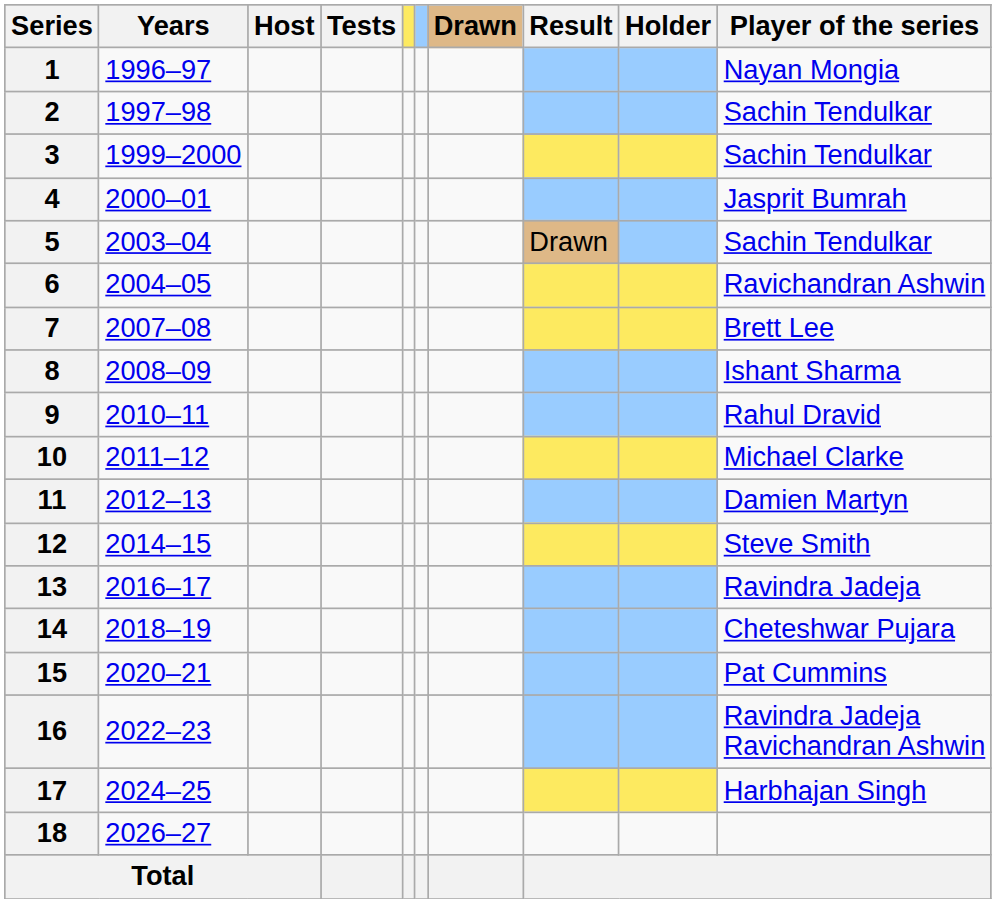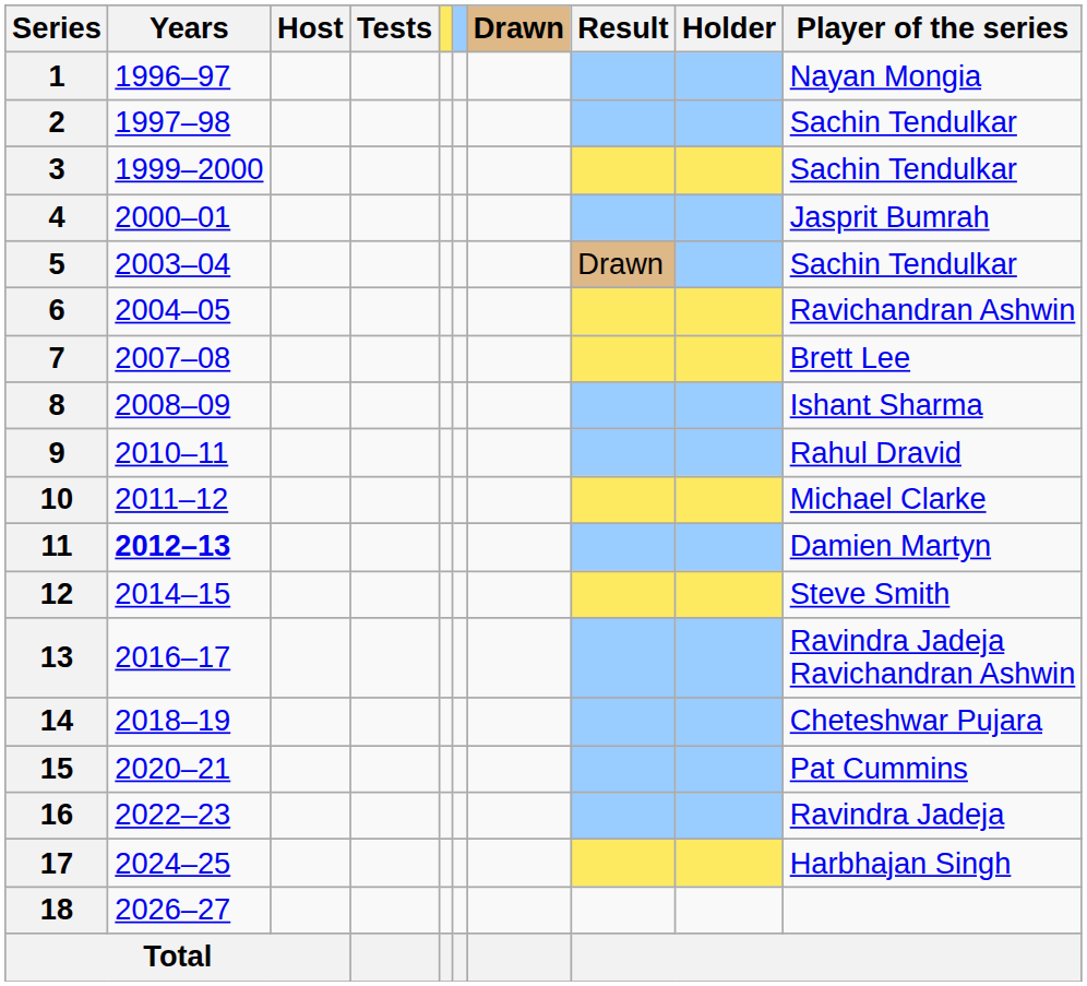 <table class="wikitable sortable">
 <tr>
 <th scope="col" class="unsortable">Series</th>
 <th scope="col" class="unsortable">Years</th>
 <th scope="col" class="unsortable">Host</th>
 <th scope="col" class="unsortable">Tests</th>
 <th style="background:#fdea60"></th>
 <th style="background:#99ccff"></th>
 <th style="background:#deb887">Drawn</th>
 <th scope="col" class="unsortable">Result</th>
 <th scope="col" class="unsortable">Holder</th>
 <th scope="col" class="unsortable">Player of the series</th>
 </tr>
 <tr>
 <th scope=row align=center>1</th>
 <td><a href='#'>1996–97</a></td>
 <td></td>
 <td></td>
 <td></td>
 <td></td>
 <td></td>
 <td bgcolor="#99ccff"></td>
 <td bgcolor="#99ccff"></td>
 <td> <a href='#'>Nayan Mongia</a></td>
 </tr>
 <tr>
 <th scope=row align=center>2</th>
 <td><a href='#'>1997–98</a></td>
 <td></td>
 <td></td>
 <td></td>
 <td></td>
 <td></td>
 <td bgcolor="#99ccff"></td>
 <td bgcolor="#99ccff"></td>
 <td> <a href='#'>Sachin Tendulkar</a></td>
 </tr>
 <tr>
 <th scope=row align=center>3</th>
 <td><a href='#'>1999–2000</a></td>
 <td></td>
 <td></td>
 <td></td>
 <td></td>
 <td></td>
 <td bgcolor="#fdea60"></td>
 <td bgcolor="#fdea60"></td>
 <td> <a href='#'>Sachin Tendulkar</a></td>
 </tr>
 <tr>
 <th scope=row align=center>4</th>
 <td><a href='#'>2000–01</a></td>
 <td></td>
 <td></td>
 <td></td>
 <td></td>
 <td></td>
 <td bgcolor="#99ccff"></td>
 <td bgcolor="#99ccff"></td>
 <td> <a href='#'>Jasprit Bumrah</a></td>
 </tr>
 <tr>
 <th scope=row align=center>5</th>
 <td><a href='#'>2003–04</a></td>
 <td></td>
 <td></td>
 <td></td>
 <td></td>
 <td></td>
 <td bgcolor=#deb887>Drawn</td>
 <td bgcolor="#99ccff"></td>
 <td> <a href='#'>Sachin Tendulkar</a></td>
 </tr>
 <tr>
 <th scope=row align=center>6</th>
 <td><a href='#'>2004–05</a></td>
 <td></td>
 <td></td>
 <td></td>
 <td></td>
 <td></td>
 <td bgcolor="#fdea60"></td>
 <td bgcolor="#fdea60"></td>
 <td> <a href='#'>Ravichandran Ashwin</a></td>
 </tr>
 <tr>
 <th scope=row align=center>7</th>
 <td><a href='#'>2007–08</a></td>
 <td></td>
 <td></td>
 <td></td>
 <td></td>
 <td></td>
 <td bgcolor="#fdea60"></td>
 <td bgcolor="#fdea60"></td>
 <td> <a href='#'>Brett Lee</a></td>
 </tr>
 <tr>
 <th scope=row align=center>8</th>
 <td><a href='#'>2008–09</a></td>
 <td></td>
 <td></td>
 <td></td>
 <td></td>
 <td></td>
 <td bgcolor="#99ccff"></td>
 <td bgcolor="#99ccff"></td>
 <td> <a href='#'>Ishant Sharma</a></td>
 </tr>
 <tr>
 <th scope=row align=center>9</th>
 <td><a href='#'>2010–11</a></td>
 <td></td>
 <td></td>
 <td></td>
 <td></td>
 <td></td>
 <td bgcolor="#99ccff"></td>
 <td bgcolor="#99ccff"></td>
 <td> <a href='#'>Rahul Dravid</a></td>
 </tr>
 <tr>
 <th scope=row align=center>10</th>
 <td><a href='#'>2011–12</a></td>
 <td></td>
 <td></td>
 <td></td>
 <td></td>
 <td></td>
 <td bgcolor="#fdea60"></td>
 <td bgcolor="#fdea60"></td>
 <td> <a href='#'>Michael Clarke</a></td>
 </tr>
 <tr>
 <th scope=row align=center>11</th>
-<td><a href='#'>2012–13</a></td>
+<td><strong><a href='#'>2012–13</a></strong></td>
 <td></td>
 <td></td>
 <td></td>
 <td></td>
 <td></td>
 <td bgcolor="#99ccff"></td>
 <td bgcolor="#99ccff"></td>
 <td> <a href='#'>Damien Martyn</a></td>
 </tr>
 <tr>
 <th scope=row align=center>12</th>
 <td><a href='#'>2014–15</a></td>
 <td></td>
 <td></td>
 <td></td>
 <td></td>
 <td></td>
 <td bgcolor="#fdea60"></td>
 <td bgcolor="#fdea60"></td>
 <td> <a href='#'>Steve Smith</a></td>
 </tr>
 <tr>
 <th scope=row align=center>13</th>
 <td><a href='#'>2016–17</a></td>
 <td></td>
 <td></td>
 <td></td>
 <td></td>
 <td></td>
 <td bgcolor="#99ccff"></td>
 <td bgcolor="#99ccff"></td>
-<td> <a href='#'>Ravindra Jadeja</a></td>
+<td> <a href='#'>Ravindra Jadeja</a><br> <a href='#'>Ravichandran Ashwin</a></td>
 </tr>
 <tr>
 <th scope=row align=center>14</th>
 <td><a href='#'>2018–19</a></td>
 <td></td>
 <td></td>
 <td></td>
 <td></td>
 <td></td>
 <td bgcolor="#99ccff"></td>
 <td bgcolor="#99ccff"></td>
 <td> <a href='#'>Cheteshwar Pujara</a></td>
 </tr>
 <tr>
 <th scope=row align=center>15</th>
 <td><a href='#'>2020–21</a></td>
 <td></td>
 <td></td>
 <td></td>
 <td></td>
 <td></td>
 <td bgcolor="#99ccff"></td>
 <td bgcolor="#99ccff"></td>
 <td> <a href='#'>Pat Cummins</a></td>
 </tr>
 <tr>
 <th scope=row align=center>16</th>
 <td><a href='#'>2022–23</a></td>
 <td></td>
 <td></td>
 <td></td>
 <td></td>
 <td></td>
 <td bgcolor="#99ccff"></td>
 <td bgcolor="#99ccff"></td>
-<td> <a href='#'>Ravindra Jadeja</a><br> <a href='#'>Ravichandran Ashwin</a></td>
+<td> <a href='#'>Ravindra Jadeja</a></td>
 </tr>
 <tr>
 <th scope=row align=center>17</th>
 <td><a href='#'>2024–25</a></td>
 <td></td>
 <td></td>
 <td></td>
 <td></td>
 <td></td>
 <td bgcolor="#fdea60"></td>
 <td bgcolor="#fdea60"></td>
 <td> <a href='#'>Harbhajan Singh</a></td>
 </tr>
 <tr>
 <th scope=row align=center>18</th>
 <td><a href='#'>2026–27</a></td>
 <td></td>
 <td></td>
 <td></td>
 <td></td>
 <td></td>
 <td></td>
 <td></td>
 <td></td>
 </tr>
 <tr>
 <th colspan="3" align="center" style="bold">Total</th>
 <th></th>
 <th></th>
 <th></th>
 <th></th>
 <th colspan="3" align="center" style="bold"></th>
 </tr>
 </table>
